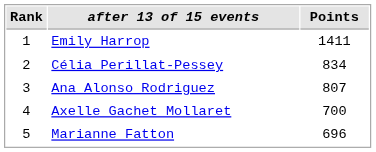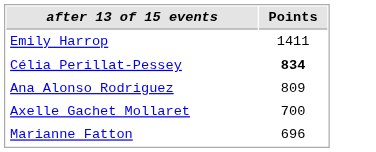 <table cellspacing="1" cellpadding="3" style="border:1px solid #AAAAAA;font-size:86%">
 <tr style="background-color: #E4E4E4;">
-<th style="border-bottom:1px solid #AAAAAA; width: 10px;">Rank</th>
 <th style="border-bottom:1px solid #AAAAAA; width: 200px;"><em>after 13 of 15 events</em></th>
 <th style="border-bottom:1px solid #AAAAAA; width: 50px;">Points</th>
 </tr>
 <tr>
-<td align=center>1</td>
 <td> <a href='#'>Emily Harrop</a></td>
 <td align=center>1411</td>
 </tr>
 <tr>
-<td align=center>2</td>
 <td> <a href='#'>Célia Perillat-Pessey</a></td>
-<td align=center>834</td>
+<td align=center><strong>834</strong></td>
 </tr>
 <tr>
-<td align=center>3</td>
 <td> <a href='#'>Ana Alonso Rodriguez</a></td>
-<td align=center>807</td>
+<td align=center>809</td>
 </tr>
 <tr>
-<td align=center>4</td>
 <td> <a href='#'>Axelle Gachet Mollaret</a></td>
 <td align=center>700</td>
 </tr>
 <tr>
-<td align=center>5</td>
 <td> <a href='#'>Marianne Fatton</a></td>
 <td align=center>696</td>
 </tr>
 </table>
